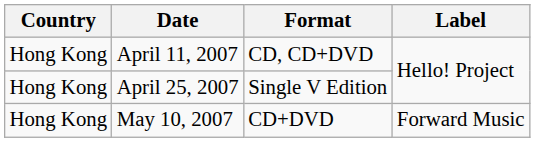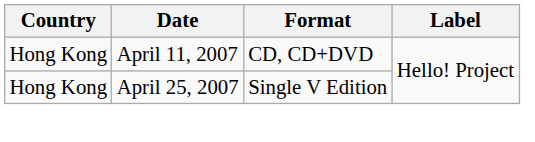 <table class="wikitable">
 <tr>
 <th>Country</th>
 <th>Date</th>
 <th>Format</th>
 <th>Label</th>
 </tr>
 <tr>
 <td>Hong Kong</td>
 <td>April 11, 2007</td>
 <td>CD, CD+DVD</td>
 <td rowspan="2">Hello! Project</td>
 </tr>
 <tr>
 <td>Hong Kong</td>
 <td>April 25, 2007</td>
 <td>Single V Edition</td>
 </tr>
-<tr>
-<td>Hong Kong</td>
-<td rowspan="">May 10, 2007</td>
-<td>CD+DVD</td>
-<td>Forward Music</td>
-</tr>
 </table>
